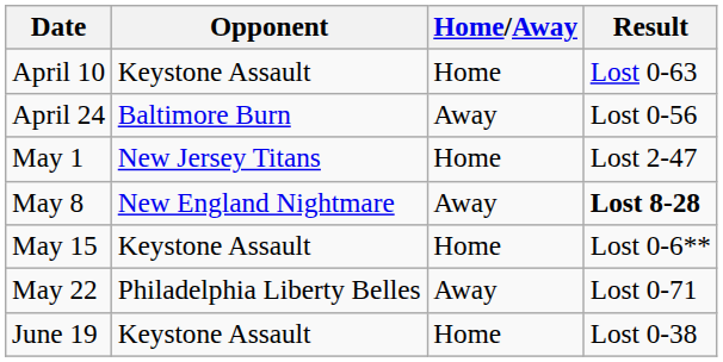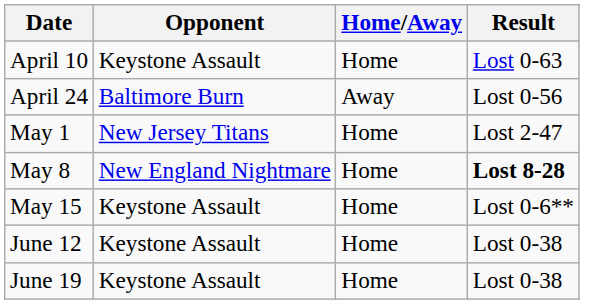 <table class="wikitable">
 <tr>
 <th>Date</th>
 <th>Opponent</th>
 <th><a href='#'>Home</a>/<a href='#'>Away</a></th>
 <th>Result</th>
 </tr>
 <tr>
 <td>April 10</td>
 <td>Keystone Assault</td>
 <td>Home</td>
 <td><a href='#'>Lost</a> 0-63</td>
 </tr>
 <tr>
 <td>April 24</td>
 <td><a href='#'>Baltimore Burn</a></td>
 <td>Away</td>
 <td>Lost 0-56</td>
 </tr>
 <tr>
 <td>May 1</td>
 <td><a href='#'>New Jersey Titans</a></td>
 <td>Home</td>
 <td>Lost 2-47</td>
 </tr>
 <tr>
 <td>May 8</td>
 <td><a href='#'>New England Nightmare</a></td>
-<td>Away</td>
+<td>Home</td>
 <td><strong>Lost 8-28</strong></td>
 </tr>
 <tr>
 <td>May 15</td>
 <td>Keystone Assault</td>
 <td>Home</td>
 <td>Lost 0-6**</td>
 </tr>
 <tr>
-<td>May 22</td>
-<td>Philadelphia Liberty Belles</td>
-<td>Away</td>
-<td>Lost 0-71</td>
+<td>June 12</td>
+<td>Keystone Assault</td>
+<td>Home</td>
+<td>Lost 0-38</td>
 </tr>
 <tr>
 <td>June 19</td>
 <td>Keystone Assault</td>
 <td>Home</td>
 <td>Lost 0-38</td>
 </tr>
 </table>
